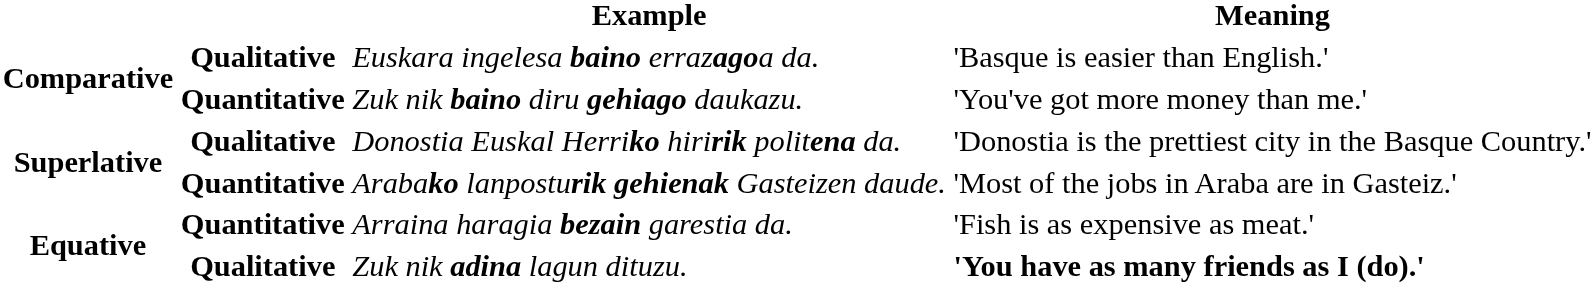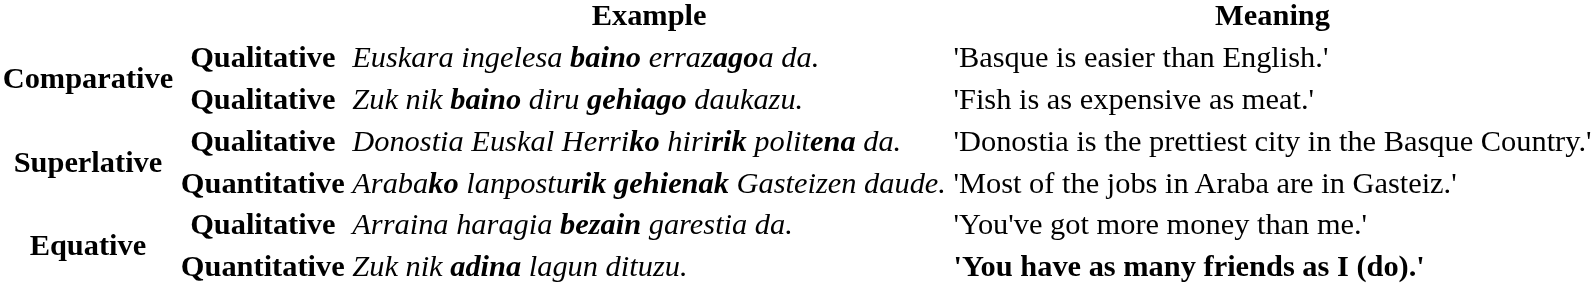 <table>
 <tr>
 <th colspan=2 align="center"></th>
 <th align="center">Example</th>
 <th align="center">Meaning</th>
 </tr>
 <tr>
 <th rowspan=2 align="center">Comparative</th>
 <th align="center">Qualitative</th>
 <td><em>Euskara ingelesa <strong>baino</strong> erraz<strong>ago</strong>a da.</em></td>
 <td>'Basque is easier than English.'</td>
 </tr>
 <tr>
-<th align="center">Quantitative</th>
+<th align="center">Qualitative</th>
 <td><em>Zuk nik <strong>baino</strong> diru <strong>gehiago</strong> daukazu.</em></td>
-<td>'You've got more money than me.'</td>
+<td>'Fish is as expensive as meat.'</td>
 </tr>
 <tr>
 <th rowspan=2 align="center">Superlative</th>
 <th align="center">Qualitative</th>
 <td><em>Donostia Euskal Herri<strong>ko</strong> hiri<strong>rik</strong> polit<strong>ena</strong> da.</em></td>
 <td>'Donostia is the prettiest city in the Basque Country.'</td>
 </tr>
 <tr>
 <th align="center">Quantitative</th>
 <td><em>Araba<strong>ko</strong> lanpostu<strong>rik gehienak</strong> Gasteizen daude.</em></td>
 <td>'Most of the jobs in Araba are in Gasteiz.'</td>
 </tr>
 <tr>
 <th rowspan=2 align="center">Equative</th>
-<th align="center">Quantitative</th>
+<th align="center">Qualitative</th>
 <td><em>Arraina haragia <strong>bezain</strong> garestia da.</em></td>
-<td>'Fish is as expensive as meat.'</td>
+<td>'You've got more money than me.'</td>
 </tr>
 <tr>
-<th align="center">Qualitative</th>
+<th align="center">Quantitative</th>
 <td><em>Zuk nik <strong>adina</strong> lagun dituzu.</em></td>
 <td><strong>'You have as many friends as I (do).'</strong></td>
 </tr>
 </table>
